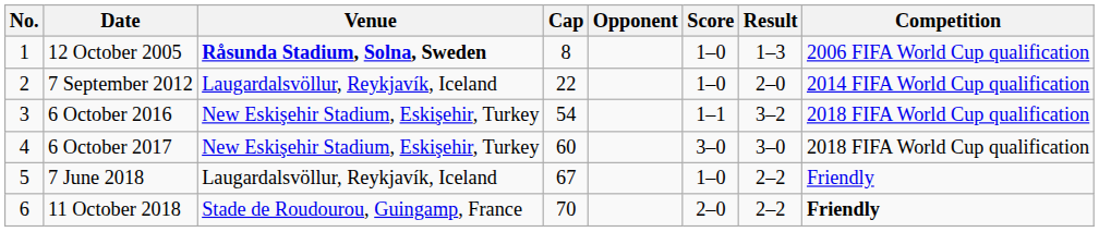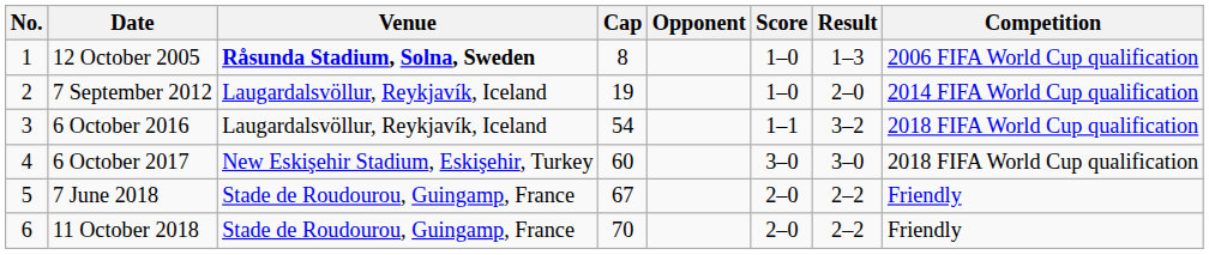 <table class="wikitable sortable">
 <tr>
 <th scope="col">No.</th>
 <th scope="col" data-sort-type="date">Date</th>
 <th scope="col">Venue</th>
 <th scope="col">Cap</th>
 <th scope="col">Opponent</th>
 <th scope="col">Score</th>
 <th scope="col">Result</th>
 <th scope="col">Competition</th>
 </tr>
 <tr>
 <td align="center">1</td>
 <td>12 October 2005</td>
 <td><strong><a href='#'>Råsunda Stadium</a>, <a href='#'>Solna</a>, Sweden</strong></td>
 <td align="center">8</td>
 <td></td>
 <td align="center">1–0</td>
 <td align="center">1–3</td>
 <td><a href='#'>2006 FIFA World Cup qualification</a></td>
 </tr>
 <tr>
 <td align="center">2</td>
 <td>7 September 2012</td>
 <td><a href='#'>Laugardalsvöllur</a>, <a href='#'>Reykjavík</a>, Iceland</td>
-<td align="center">22</td>
+<td align="center">19</td>
 <td></td>
 <td align="center">1–0</td>
 <td align="center">2–0</td>
 <td><a href='#'>2014 FIFA World Cup qualification</a></td>
 </tr>
 <tr>
 <td align="center">3</td>
 <td>6 October 2016</td>
-<td><a href='#'>New Eskişehir Stadium</a>, <a href='#'>Eskişehir</a>, Turkey</td>
+<td>Laugardalsvöllur, Reykjavík, Iceland</td>
 <td align="center">54</td>
 <td></td>
 <td align="center">1–1</td>
 <td align="center">3–2</td>
 <td><a href='#'>2018 FIFA World Cup qualification</a></td>
 </tr>
 <tr>
 <td align="center">4</td>
 <td>6 October 2017</td>
 <td><a href='#'>New Eskişehir Stadium</a>, <a href='#'>Eskişehir</a>, Turkey</td>
 <td align="center">60</td>
 <td></td>
 <td align="center">3–0</td>
 <td align="center">3–0</td>
 <td>2018 FIFA World Cup qualification</td>
 </tr>
 <tr>
 <td align="center">5</td>
 <td>7 June 2018</td>
-<td>Laugardalsvöllur, Reykjavík, Iceland</td>
+<td><a href='#'>Stade de Roudourou</a>, <a href='#'>Guingamp</a>, France</td>
 <td align="center">67</td>
 <td></td>
-<td align="center">1–0</td>
+<td align="center">2–0</td>
 <td align="center">2–2</td>
 <td><a href='#'>Friendly</a></td>
 </tr>
 <tr>
 <td align="center">6</td>
 <td>11 October 2018</td>
 <td><a href='#'>Stade de Roudourou</a>, <a href='#'>Guingamp</a>, France</td>
 <td align="center">70</td>
 <td></td>
 <td align="center">2–0</td>
 <td align="center">2–2</td>
-<td><strong>Friendly</strong></td>
+<td>Friendly</td>
 </tr>
 </table>
